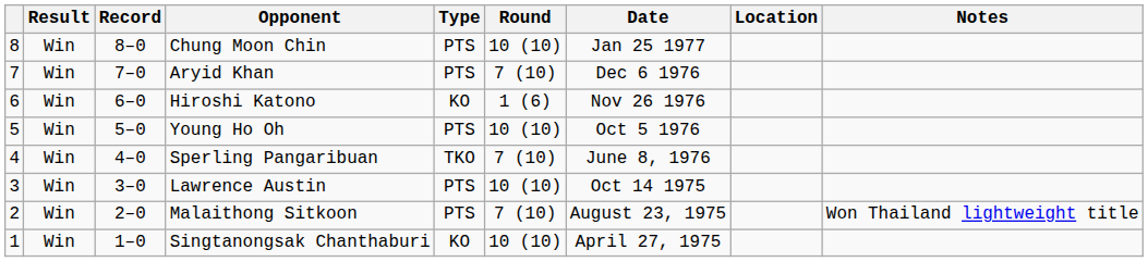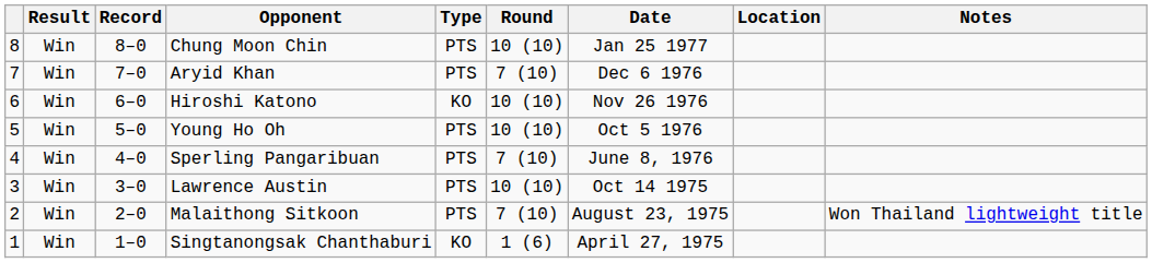 <table class="wikitable" style="text-align:center; font-size:95%">
 <tr>
 <th></th>
 <th>Result</th>
 <th>Record</th>
 <th>Opponent</th>
 <th>Type</th>
 <th>Round</th>
 <th>Date</th>
 <th>Location</th>
 <th>Notes</th>
 </tr>
 <tr>
 <td>8</td>
 <td>Win</td>
 <td>8–0</td>
 <td style="text-align:left;"> Chung Moon Chin</td>
 <td>PTS</td>
 <td>10 (10)</td>
 <td>Jan 25 1977</td>
 <td style="text-align:left;">  </td>
 <td style="text-align:left;"></td>
 </tr>
 <tr>
 <td>7</td>
 <td>Win</td>
 <td>7–0</td>
 <td style="text-align:left;"> Aryid Khan</td>
 <td>PTS</td>
 <td>7 (10)</td>
 <td>Dec 6 1976</td>
 <td style="text-align:left;">  </td>
 <td style="text-align:left;"></td>
 </tr>
 <tr>
 <td>6</td>
 <td>Win</td>
 <td>6–0</td>
 <td style="text-align:left;"> Hiroshi Katono</td>
 <td>KO</td>
-<td>1 (6)</td>
+<td>10 (10)</td>
 <td>Nov 26 1976</td>
 <td style="text-align:left;">  </td>
 <td style="text-align:left;"></td>
 </tr>
 <tr>
 <td>5</td>
 <td>Win</td>
 <td>5–0</td>
 <td style="text-align:left;"> Young Ho Oh</td>
 <td>PTS</td>
 <td>10 (10)</td>
 <td>Oct 5 1976</td>
 <td style="text-align:left;">  </td>
 <td style="text-align:left;"></td>
 </tr>
 <tr>
 <td>4</td>
 <td>Win</td>
 <td>4–0</td>
 <td style="text-align:left;"> Sperling Pangaribuan</td>
-<td>TKO</td>
+<td>PTS</td>
 <td>7 (10)</td>
 <td>June 8, 1976</td>
 <td style="text-align:left;">  </td>
 <td style="text-align:left;"></td>
 </tr>
 <tr>
 <td>3</td>
 <td>Win</td>
 <td>3–0</td>
 <td style="text-align:left;"> Lawrence Austin</td>
 <td>PTS</td>
 <td>10 (10)</td>
 <td>Oct 14 1975</td>
 <td style="text-align:left;">  </td>
 <td style="text-align:left;"></td>
 </tr>
 <tr>
 <td>2</td>
 <td>Win</td>
 <td>2–0</td>
 <td style="text-align:left;"> Malaithong Sitkoon</td>
 <td>PTS</td>
 <td>7 (10)</td>
 <td>August 23, 1975</td>
 <td style="text-align:left;">  </td>
 <td style="text-align:left;">Won Thailand <a href='#'>lightweight</a> title</td>
 </tr>
 <tr>
 <td>1</td>
 <td>Win</td>
 <td>1–0</td>
 <td style="text-align:left;"> Singtanongsak Chanthaburi</td>
 <td>KO</td>
-<td>10 (10)</td>
+<td>1 (6)</td>
 <td>April 27, 1975</td>
 <td style="text-align:left;">  </td>
 <td style="text-align:left;"></td>
 </tr>
 </table>
